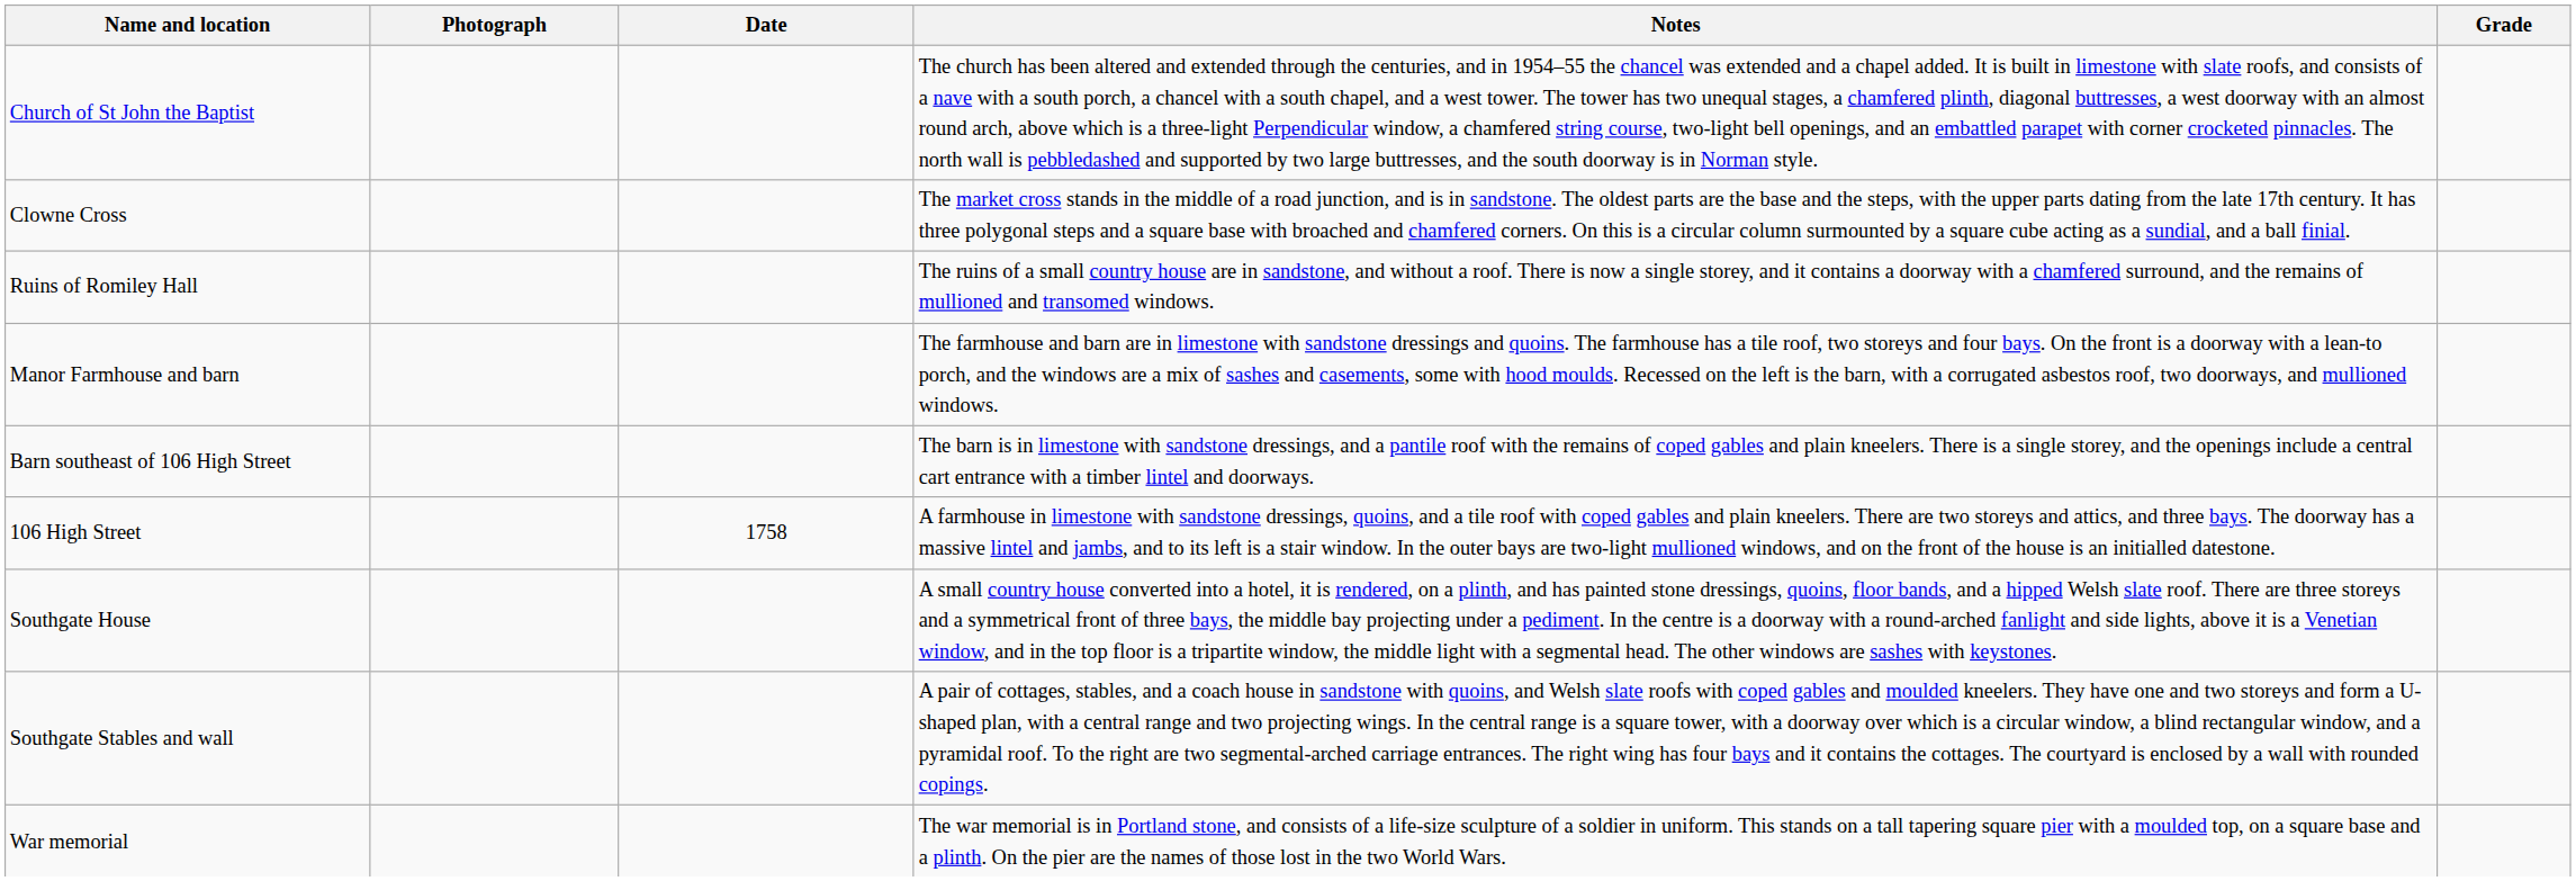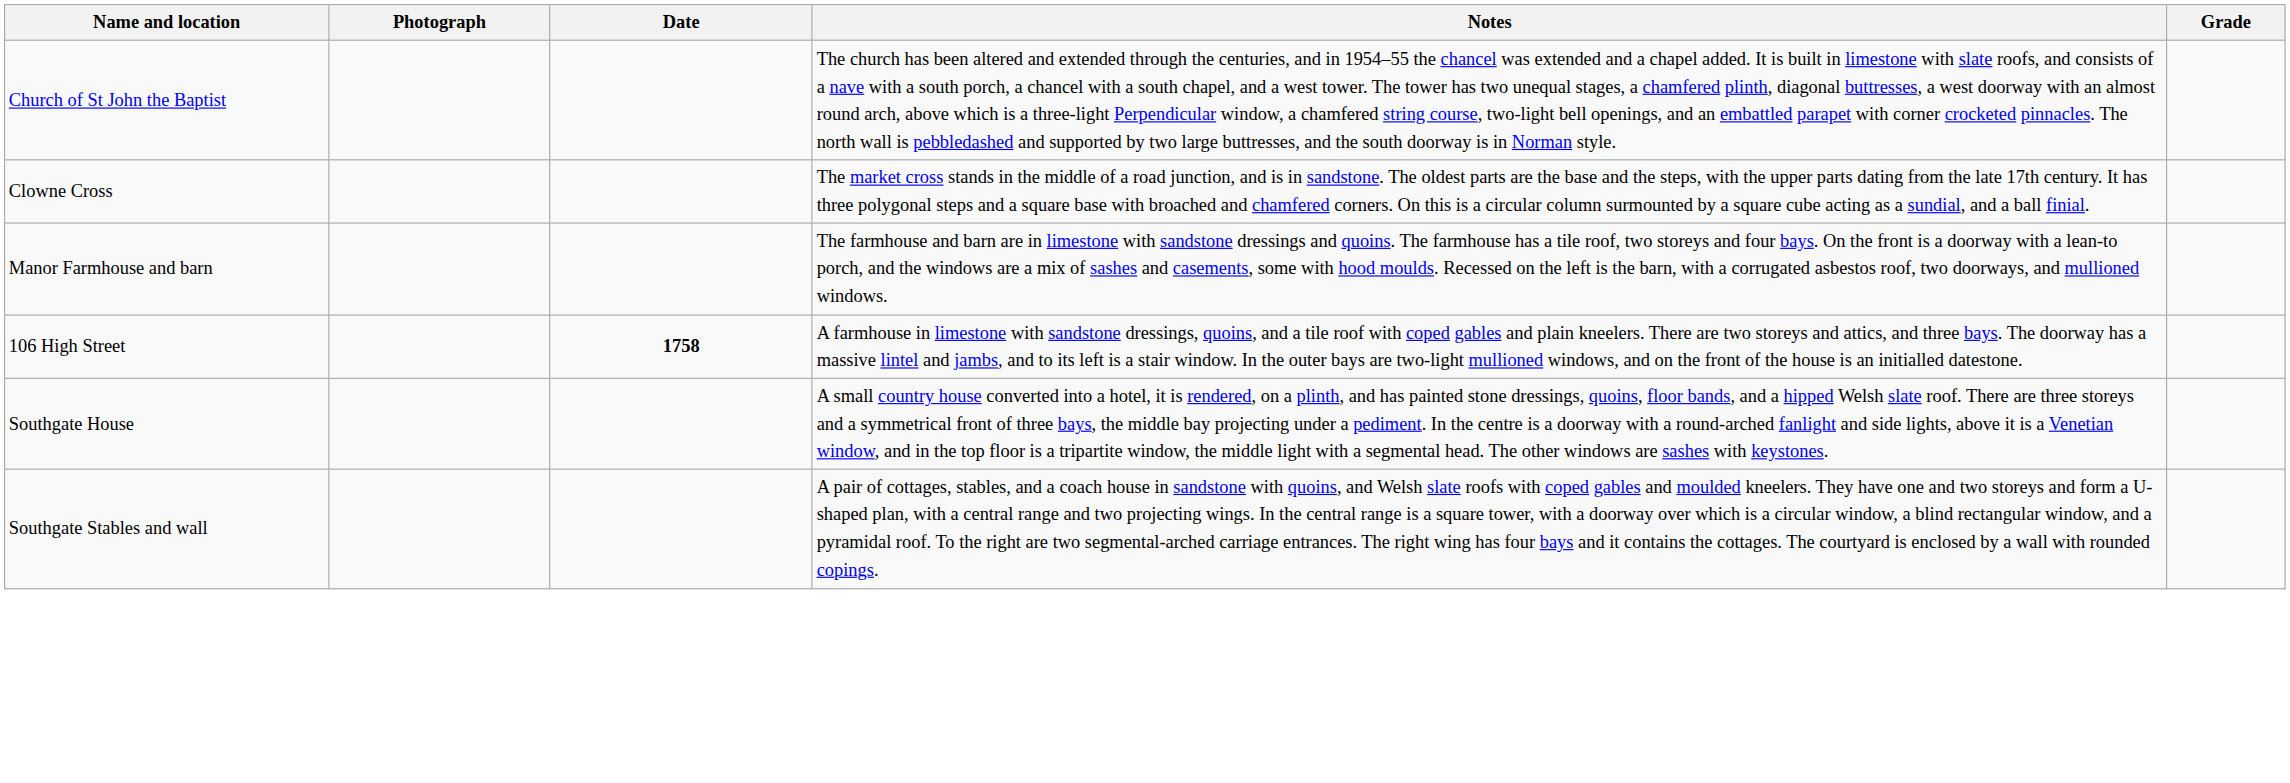 <table class="wikitable sortable plainrowheaders" style="width:100%; border:0; text-align:left; line-height:150%;">
 <tr>
 <th scope="col"  style="width:150px">Name and location</th>
 <th scope="col"  style="width:100px" class="unsortable">Photograph</th>
 <th scope="col"  style="width:120px">Date</th>
 <th scope="col"  style="width:650px" class="unsortable">Notes</th>
 <th scope="col"  style="width:50px">Grade</th>
 </tr>
 <tr>
 <td><a href='#'>Church of St John the Baptist</a><br><small></small></td>
 <td></td>
 <td align="center"></td>
 <td>The church has been altered and extended through the centuries, and in 1954–55 the <a href='#'>chancel</a> was extended and a chapel added.  It is built in <a href='#'>limestone</a> with <a href='#'>slate</a> roofs, and consists of a <a href='#'>nave</a> with a south porch, a chancel with a south chapel, and a west tower.  The tower has two unequal stages, a <a href='#'>chamfered</a> <a href='#'>plinth</a>, diagonal <a href='#'>buttresses</a>, a west doorway with an almost round arch, above which is a three-light <a href='#'>Perpendicular</a> window, a chamfered <a href='#'>string course</a>, two-light bell openings, and an <a href='#'>embattled</a> <a href='#'>parapet</a> with corner <a href='#'>crocketed</a> <a href='#'>pinnacles</a>.  The north wall is <a href='#'>pebbledashed</a> and supported by two large buttresses, and the south doorway is in <a href='#'>Norman</a> style.</td>
 <td align="center" ></td>
 </tr>
 <tr>
 <td>Clowne Cross<br><small></small></td>
 <td></td>
 <td align="center"></td>
 <td>The <a href='#'>market cross</a> stands in the middle of a road junction, and is in <a href='#'>sandstone</a>.  The oldest parts are the base and the steps, with the upper parts dating from the late 17th century.  It has three polygonal steps and a square base with broached and <a href='#'>chamfered</a> corners.  On this is a circular column surmounted by a square cube acting as a <a href='#'>sundial</a>, and a ball <a href='#'>finial</a>.</td>
 <td align="center" ></td>
 </tr>
 <tr>
-<td>Ruins of Romiley Hall<br><small></small></td>
-<td></td>
-<td align="center"></td>
-<td>The ruins of a small <a href='#'>country house</a> are in <a href='#'>sandstone</a>, and without a roof.  There is now a single storey, and it contains a doorway with a <a href='#'>chamfered</a> surround, and the remains of <a href='#'>mullioned</a> and <a href='#'>transomed</a> windows.</td>
-<td align="center" ></td>
-</tr>
-<tr>
 <td>Manor Farmhouse and barn<br><small></small></td>
 <td></td>
 <td align="center"></td>
 <td>The farmhouse and barn are in <a href='#'>limestone</a> with <a href='#'>sandstone</a> dressings and <a href='#'>quoins</a>.  The farmhouse has a tile roof, two storeys and four <a href='#'>bays</a>.  On the front is a doorway with a lean-to porch, and the windows are a mix of <a href='#'>sashes</a> and <a href='#'>casements</a>, some with <a href='#'>hood moulds</a>.  Recessed on the left is the barn, with a corrugated asbestos roof, two doorways, and <a href='#'>mullioned</a> windows.</td>
 <td align="center" ></td>
 </tr>
 <tr>
-<td>Barn southeast of 106 High Street<br><small></small></td>
-<td></td>
-<td align="center"></td>
-<td>The barn is in <a href='#'>limestone</a> with <a href='#'>sandstone</a> dressings, and a <a href='#'>pantile</a> roof with the remains of <a href='#'>coped</a> <a href='#'>gables</a> and plain kneelers.  There is a single storey, and the openings include a central cart entrance with a timber <a href='#'>lintel</a> and doorways.</td>
-<td align="center" ></td>
-</tr>
-<tr>
 <td>106 High Street<br><small></small></td>
 <td></td>
-<td align="center">1758</td>
+<td align="center"><strong>1758</strong></td>
 <td>A farmhouse in <a href='#'>limestone</a> with <a href='#'>sandstone</a> dressings, <a href='#'>quoins</a>, and a tile roof with <a href='#'>coped</a> <a href='#'>gables</a> and plain kneelers.  There are two storeys and attics, and three <a href='#'>bays</a>.  The doorway has a massive <a href='#'>lintel</a> and <a href='#'>jambs</a>, and to its left is a stair window.  In the outer bays are two-light <a href='#'>mullioned</a> windows, and on the front of the house is an initialled datestone.</td>
 <td align="center" ></td>
 </tr>
 <tr>
 <td>Southgate House<br><small></small></td>
 <td></td>
 <td align="center"></td>
 <td>A small <a href='#'>country house</a> converted into a hotel, it is <a href='#'>rendered</a>, on a <a href='#'>plinth</a>, and has painted stone dressings, <a href='#'>quoins</a>, <a href='#'>floor bands</a>, and a <a href='#'>hipped</a> Welsh <a href='#'>slate</a> roof.  There are three storeys and a symmetrical front of three <a href='#'>bays</a>, the middle bay projecting under a <a href='#'>pediment</a>.  In the centre is a doorway with a round-arched <a href='#'>fanlight</a> and side lights, above it is a <a href='#'>Venetian window</a>, and in the top floor is a tripartite window, the middle light with a segmental head.  The other windows are <a href='#'>sashes</a> with <a href='#'>keystones</a>.</td>
 <td align="center" ></td>
 </tr>
 <tr>
 <td>Southgate Stables and wall<br><small></small></td>
 <td></td>
 <td align="center"></td>
 <td>A pair of cottages, stables, and a coach house in <a href='#'>sandstone</a> with <a href='#'>quoins</a>, and Welsh <a href='#'>slate</a> roofs with <a href='#'>coped</a> <a href='#'>gables</a> and <a href='#'>moulded</a> kneelers.  They have one and two storeys and form a U-shaped plan, with a central range and two projecting wings.  In the central range is a square tower, with a doorway over which is a circular window, a blind rectangular window, and a pyramidal roof.  To the right are two segmental-arched carriage entrances.  The right wing has four <a href='#'>bays</a> and it contains the cottages.  The courtyard is enclosed by a wall with rounded <a href='#'>copings</a>.</td>
 <td align="center" ></td>
 </tr>
 <tr>
-<td>War memorial<br><small></small></td>
-<td></td>
-<td align="center"></td>
-<td>The war memorial is in <a href='#'>Portland stone</a>, and consists of a life-size sculpture of a soldier in uniform.  This stands on a tall tapering square <a href='#'>pier</a> with a <a href='#'>moulded</a> top, on a square base and a <a href='#'>plinth</a>.  On the pier are the names of those lost in the two World Wars.</td>
-<td align="center" ></td>
-</tr>
-<tr>
 </tr>
 </table>
